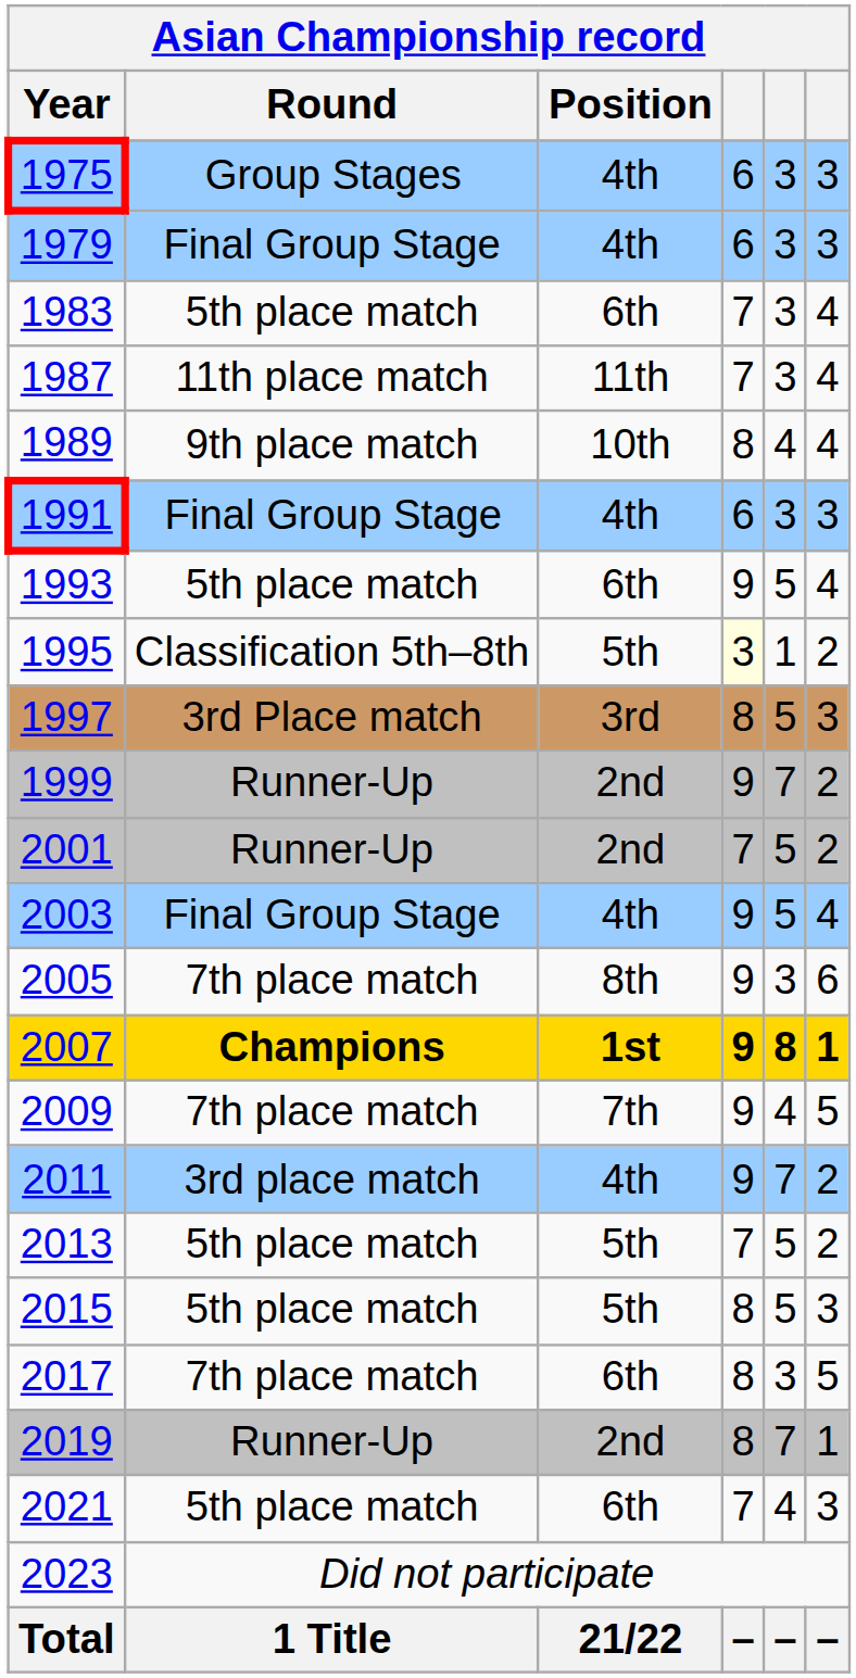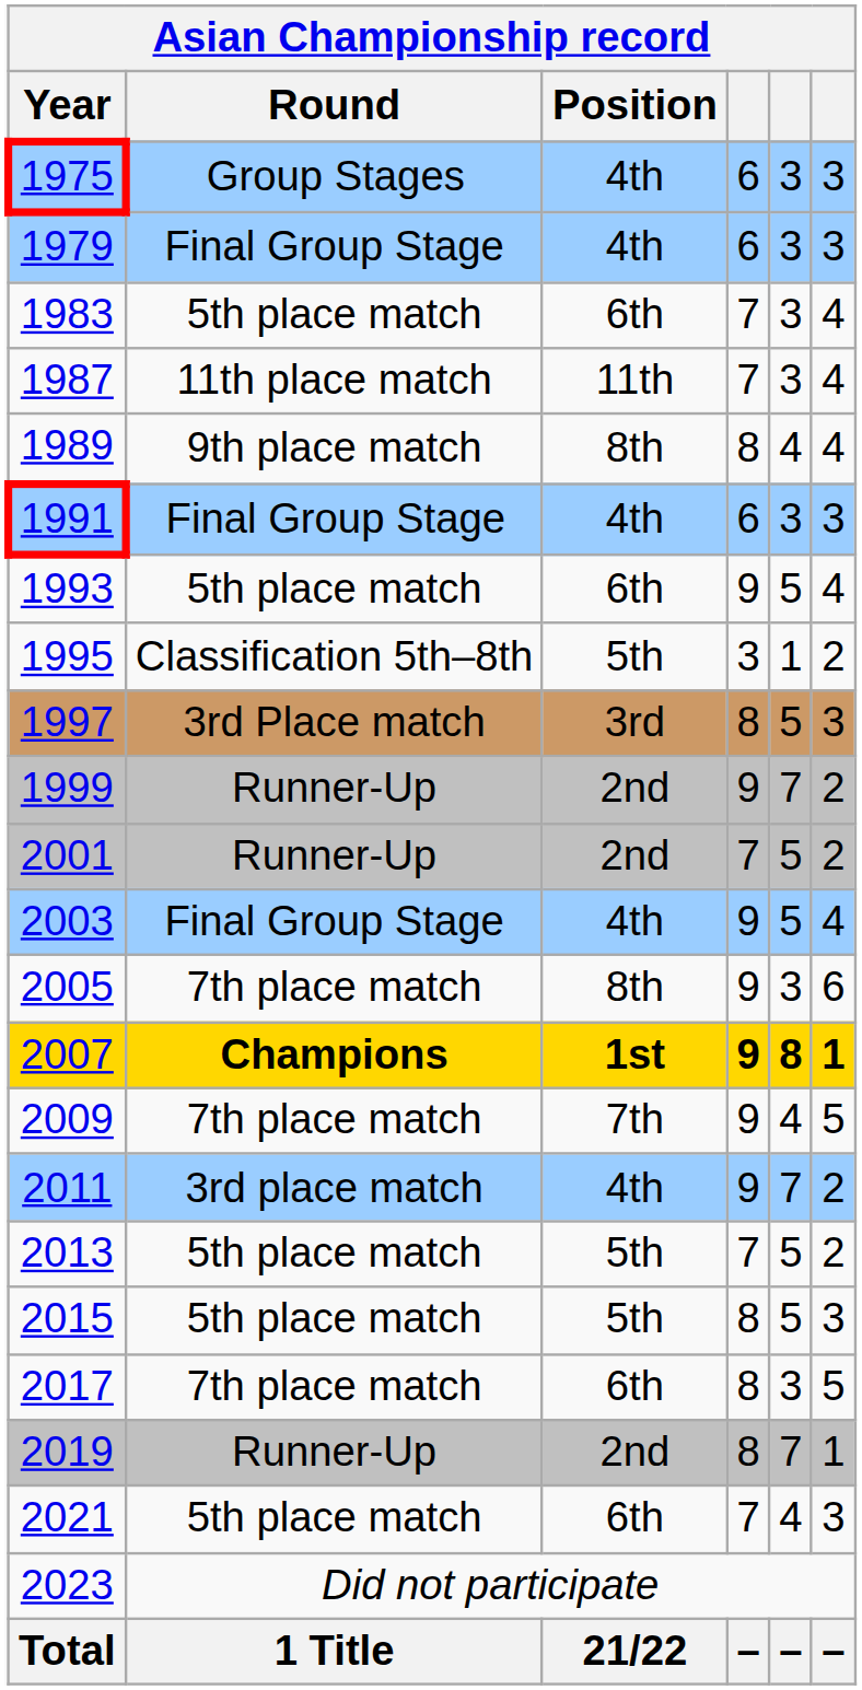 <table class="wikitable" style="text-align: center;">
 <tr>
 <th colspan="6"><a href='#'>Asian Championship record</a></th>
 </tr>
 <tr>
 <th>Year</th>
 <th>Round</th>
 <th>Position</th>
 <th></th>
 <th></th>
 <th></th>
 </tr>
 <tr bgcolor=#9acdff>
 <td style="border: 3px solid red"> <a href='#'>1975</a></td>
 <td>Group Stages</td>
 <td>4th</td>
 <td>6</td>
 <td>3</td>
 <td>3</td>
 </tr>
 <tr bgcolor=#9acdff>
 <td> <a href='#'>1979</a></td>
 <td>Final Group Stage</td>
 <td>4th</td>
 <td>6</td>
 <td>3</td>
 <td>3</td>
 </tr>
 <tr>
 <td> <a href='#'>1983</a></td>
 <td>5th place match</td>
 <td>6th</td>
 <td>7</td>
 <td>3</td>
 <td>4</td>
 </tr>
 <tr>
 <td> <a href='#'>1987</a></td>
 <td>11th place match</td>
 <td>11th</td>
 <td>7</td>
 <td>3</td>
 <td>4</td>
 </tr>
 <tr>
 <td> <a href='#'>1989</a></td>
 <td>9th place match</td>
-<td>10th</td>
+<td>8th</td>
 <td>8</td>
 <td>4</td>
 <td>4</td>
 </tr>
 <tr bgcolor=#9acdff>
 <td style="border: 3px solid red"> <a href='#'>1991</a></td>
 <td>Final Group Stage</td>
 <td>4th</td>
 <td>6</td>
 <td>3</td>
 <td>3</td>
 </tr>
 <tr>
 <td> <a href='#'>1993</a></td>
 <td>5th place match</td>
 <td>6th</td>
 <td>9</td>
 <td>5</td>
 <td>4</td>
 </tr>
 <tr>
 <td> <a href='#'>1995</a></td>
 <td>Classification 5th–8th</td>
 <td>5th</td>
-<td style="background: lightyellow;">3</td>
+<td>3</td>
 <td>1</td>
 <td>2</td>
 </tr>
 <tr bgcolor=#cc9966>
 <td> <a href='#'>1997</a></td>
 <td>3rd Place match</td>
 <td>3rd</td>
 <td>8</td>
 <td>5</td>
 <td>3</td>
 </tr>
 <tr bgcolor=silver>
 <td> <a href='#'>1999</a></td>
 <td>Runner-Up</td>
 <td>2nd</td>
 <td>9</td>
 <td>7</td>
 <td>2</td>
 </tr>
 <tr bgcolor=silver>
 <td> <a href='#'>2001</a></td>
 <td>Runner-Up</td>
 <td>2nd</td>
 <td>7</td>
 <td>5</td>
 <td>2</td>
 </tr>
 <tr bgcolor=#9acdff>
 <td> <a href='#'>2003</a></td>
 <td>Final Group Stage</td>
 <td>4th</td>
 <td>9</td>
 <td>5</td>
 <td>4</td>
 </tr>
 <tr>
 <td> <a href='#'>2005</a></td>
 <td>7th place match</td>
 <td>8th</td>
 <td>9</td>
 <td>3</td>
 <td>6</td>
 </tr>
 <tr bgcolor=gold>
 <td> <a href='#'>2007</a></td>
 <td><strong>Champions</strong></td>
 <td><strong>1st</strong></td>
 <td><strong>9</strong></td>
 <td><strong>8</strong></td>
 <td><strong>1</strong></td>
 </tr>
 <tr>
 <td> <a href='#'>2009</a></td>
 <td>7th place match</td>
 <td>7th</td>
 <td>9</td>
 <td>4</td>
 <td>5</td>
 </tr>
 <tr bgcolor=#9acdff>
 <td> <a href='#'>2011</a></td>
 <td>3rd place match</td>
 <td>4th</td>
 <td>9</td>
 <td>7</td>
 <td>2</td>
 </tr>
 <tr>
 <td> <a href='#'>2013</a></td>
 <td>5th place match</td>
 <td>5th</td>
 <td>7</td>
 <td>5</td>
 <td>2</td>
 </tr>
 <tr>
 <td> <a href='#'>2015</a></td>
 <td>5th place match</td>
 <td>5th</td>
 <td>8</td>
 <td>5</td>
 <td>3</td>
 </tr>
 <tr>
 <td> <a href='#'>2017</a></td>
 <td>7th place match</td>
 <td>6th</td>
 <td>8</td>
 <td>3</td>
 <td>5</td>
 </tr>
 <tr bgcolor=silver>
 <td> <a href='#'>2019</a></td>
 <td>Runner-Up</td>
 <td>2nd</td>
 <td>8</td>
 <td>7</td>
 <td>1</td>
 </tr>
 <tr>
 <td> <a href='#'>2021</a></td>
 <td>5th place match</td>
 <td>6th</td>
 <td>7</td>
 <td>4</td>
 <td>3</td>
 </tr>
 <tr>
 <td> <a href='#'>2023</a></td>
 <td colspan=5><em>Did not participate</em></td>
 </tr>
 <tr>
 <th>Total</th>
 <th>1 Title</th>
 <th>21/22</th>
 <th>–</th>
 <th>–</th>
 <th>–</th>
 </tr>
 </table>
